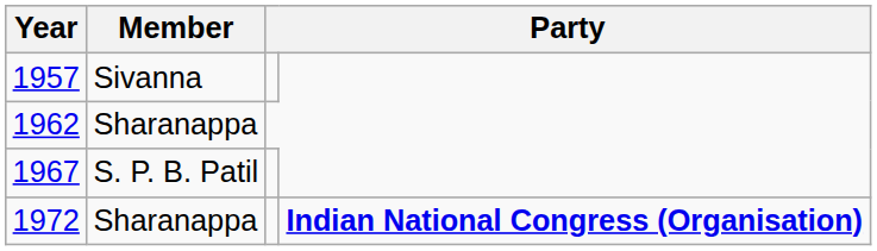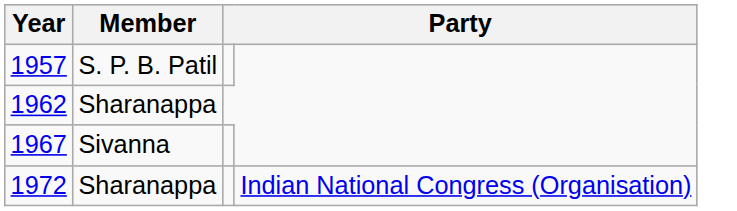 <table class="wikitable sortable">
 <tr>
 <th>Year</th>
 <th>Member</th>
 <th colspan="2">Party</th>
 </tr>
 <tr>
 <td><a href='#'>1957</a></td>
-<td>Sivanna</td>
+<td>S. P. B. Patil</td>
 <td></td>
 </tr>
 <tr>
 <td><a href='#'>1962</a></td>
 <td>Sharanappa</td>
 </tr>
 <tr>
 <td><a href='#'>1967</a></td>
-<td>S. P. B. Patil</td>
+<td>Sivanna</td>
 <td></td>
 </tr>
 <tr>
 <td><a href='#'>1972</a></td>
 <td>Sharanappa</td>
 <td bgcolor=></td>
-<td><strong><a href='#'>Indian National Congress (Organisation)</a></strong></td>
+<td><a href='#'>Indian National Congress (Organisation)</a></td>
 </tr>
 </table>
